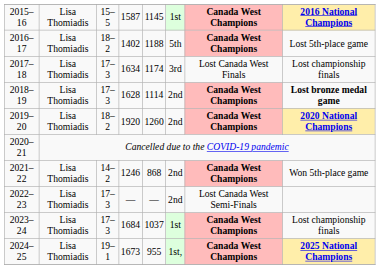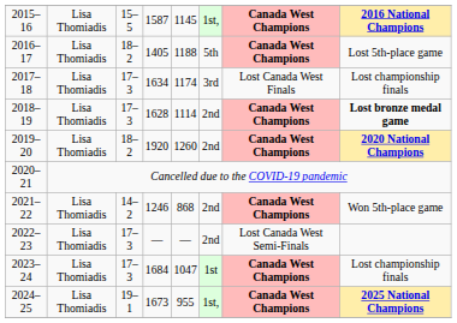 <table class="wikitable" width="70%">
 <tr align="center">
 </tr>
 <tr align="center">
 <td>2015–16</td>
 <td>Lisa Thomiadis</td>
 <td>15–5</td>
 <td>1587</td>
 <td>1145</td>
-<td align="center" bgcolor="#dfd">1st</td>
+<td align="center" bgcolor="#dfd">1st, </td>
 <td align="center" bgcolor="#fbb"><strong>Canada West Champions</strong></td>
 <td align="center" bgcolor="#fea"><strong><a href='#'>2016 National Champions</a></strong></td>
 </tr>
 <tr align="center">
 <td>2016–17</td>
 <td>Lisa Thomiadis</td>
 <td>18–2</td>
-<td>1402</td>
+<td>1405</td>
 <td>1188</td>
 <td>5th</td>
 <td align="center" bgcolor="#fbb"><strong>Canada West Champions</strong></td>
 <td>Lost 5th-place game</td>
 </tr>
 <tr align="center">
 <td>2017–18</td>
 <td>Lisa Thomiadis</td>
 <td>17–3</td>
 <td>1634</td>
 <td>1174</td>
 <td>3rd</td>
 <td>Lost Canada West Finals</td>
 <td>Lost championship finals</td>
 </tr>
 <tr align="center">
 <td>2018–19</td>
 <td>Lisa Thomiadis</td>
 <td>17–3</td>
 <td>1628</td>
 <td>1114</td>
 <td>2nd</td>
 <td align="center" bgcolor="#fbb"><strong>Canada West Champions</strong></td>
 <td><strong>Lost bronze medal game</strong></td>
 </tr>
 <tr align="center">
 <td>2019–20</td>
 <td>Lisa Thomiadis</td>
 <td>18–2</td>
 <td>1920</td>
 <td>1260</td>
 <td>2nd</td>
 <td align="center" bgcolor="#fbb"><strong>Canada West Champions</strong></td>
 <td align="center" bgcolor="#fea"><strong><a href='#'>2020 National Champions</a></strong></td>
 </tr>
 <tr align="center" bgcolor="">
 <td>2020–21</td>
 <td align="center" colspan=8><em>Cancelled due to the <a href='#'>COVID-19 pandemic</a></em></td>
 </tr>
 <tr align="center">
 <td>2021–22</td>
 <td>Lisa Thomiadis</td>
 <td>14–2</td>
 <td>1246</td>
 <td>868</td>
 <td>2nd</td>
 <td align="center" bgcolor="#fbb"><strong>Canada West Champions</strong></td>
 <td>Won 5th-place game</td>
 </tr>
 <tr align="center">
 <td>2022–23</td>
 <td>Lisa Thomiadis</td>
 <td>17–3</td>
 <td>—</td>
 <td>—</td>
 <td>2nd</td>
 <td>Lost Canada West Semi-Finals</td>
 <td></td>
 </tr>
 <tr align="center">
 <td>2023–24</td>
 <td>Lisa Thomiadis</td>
 <td>17–3</td>
 <td>1684</td>
-<td>1037</td>
+<td>1047</td>
 <td align="center" bgcolor="#dfd">1st</td>
 <td align="center" bgcolor="#fbb"><strong>Canada West Champions</strong></td>
 <td>Lost championship finals</td>
 </tr>
 <tr align="center">
 <td>2024–25</td>
 <td>Lisa Thomiadis</td>
 <td>19–1</td>
 <td>1673</td>
 <td>955</td>
 <td align="center" bgcolor="#dfd">1st, </td>
 <td align="center" bgcolor="#fbb"><strong>Canada West Champions</strong></td>
 <td align="center" bgcolor="#fea"><strong><a href='#'>2025 National Champions</a></strong></td>
 </tr>
 <tr align="center" bgcolor="">
 </tr>
 </table>
